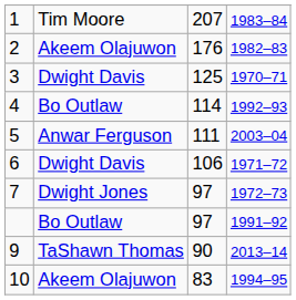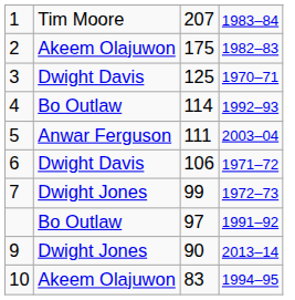 <table class="wikitable">
 <tr>
 </tr>
 <tr>
 <td>1</td>
 <td>Tim Moore</td>
 <td>207</td>
 <td style="font-size:80%;"><a href='#'>1983–84</a></td>
 </tr>
 <tr>
 <td>2</td>
 <td><a href='#'>Akeem Olajuwon</a></td>
-<td>176</td>
+<td>175</td>
 <td style="font-size:80%;"><a href='#'>1982–83</a></td>
 </tr>
 <tr>
 <td>3</td>
 <td><a href='#'>Dwight Davis</a></td>
 <td>125</td>
 <td style="font-size:80%;"><a href='#'>1970–71</a></td>
 </tr>
 <tr>
 <td>4</td>
 <td><a href='#'>Bo Outlaw</a></td>
 <td>114</td>
 <td style="font-size:80%;"><a href='#'>1992–93</a></td>
 </tr>
 <tr>
 <td>5</td>
 <td><a href='#'>Anwar Ferguson</a></td>
 <td>111</td>
 <td style="font-size:80%;"><a href='#'>2003–04</a></td>
 </tr>
 <tr>
 <td>6</td>
 <td><a href='#'>Dwight Davis</a></td>
 <td>106</td>
 <td style="font-size:80%;"><a href='#'>1971–72</a></td>
 </tr>
 <tr>
 <td>7</td>
 <td><a href='#'>Dwight Jones</a></td>
-<td>97</td>
+<td>99</td>
 <td style="font-size:80%;"><a href='#'>1972–73</a></td>
 </tr>
 <tr>
 <td></td>
 <td><a href='#'>Bo Outlaw</a></td>
 <td>97</td>
 <td style="font-size:80%;"><a href='#'>1991–92</a></td>
 </tr>
 <tr>
 <td>9</td>
-<td><a href='#'>TaShawn Thomas</a></td>
+<td><a href='#'>Dwight Jones</a></td>
 <td>90</td>
 <td style="font-size:80%;"><a href='#'>2013–14</a></td>
 </tr>
 <tr>
 <td>10</td>
 <td><a href='#'>Akeem Olajuwon</a></td>
 <td>83</td>
 <td style="font-size:80%;"><a href='#'>1994–95</a></td>
 </tr>
 </table>
